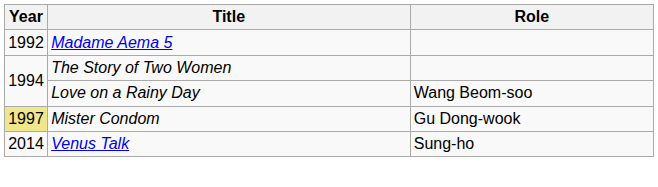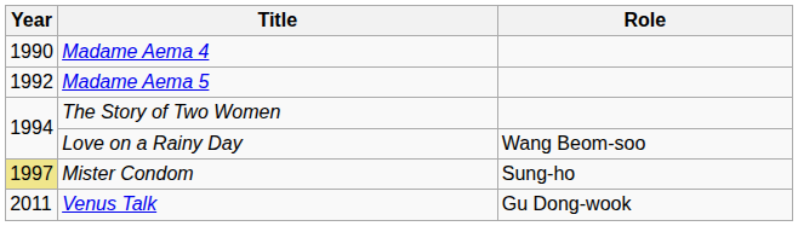 <table class="wikitable" style="width:650px">
 <tr>
 <th width=10>Year</th>
 <th>Title</th>
 <th>Role</th>
+</tr>
+<tr>
+<td>1990</td>
+<td><em><a href='#'>Madame Aema 4</a></em></td>
+<td></td>
 </tr>
 <tr>
 <td>1992</td>
 <td><em><a href='#'>Madame Aema 5</a></em></td>
 <td></td>
 </tr>
 <tr>
 <td rowspan=2>1994</td>
 <td><em>The Story of Two Women</em></td>
 <td></td>
 </tr>
 <tr>
 <td><em>Love on a Rainy Day</em></td>
 <td>Wang Beom-soo</td>
 </tr>
 <tr>
 <td style="background: khaki;">1997</td>
 <td><em>Mister Condom</em></td>
+<td>Sung-ho</td>
+</tr>
+<tr>
+<td>2011</td>
+<td><em><a href='#'>Venus Talk</a></em></td>
 <td>Gu Dong-wook</td>
 </tr>
-<tr>
-<td>2014</td>
-<td><em><a href='#'>Venus Talk</a></em></td>
-<td>Sung-ho</td>
-</tr>
 </table>
